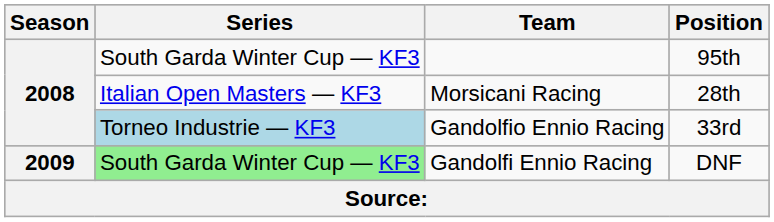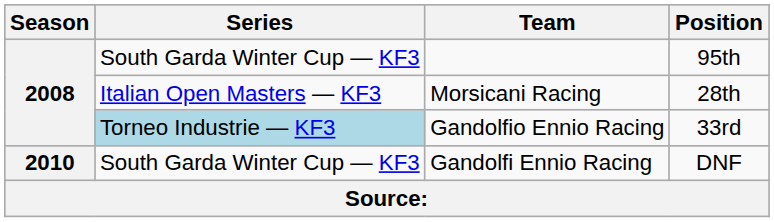 <table class="wikitable" style="font-size: 85%; text-align:center">
 <tr>
 <th>Season</th>
 <th>Series</th>
 <th>Team</th>
 <th>Position</th>
 </tr>
 <tr>
 <th rowspan="3">2008</th>
 <td align="left">South Garda Winter Cup — <a href='#'>KF3</a></td>
 <td></td>
 <td>95th</td>
 </tr>
 <tr>
 <td align="left"><a href='#'>Italian Open Masters</a> — <a href='#'>KF3</a></td>
 <td align="left">Morsicani Racing</td>
 <td>28th</td>
 </tr>
 <tr>
 <td align="left" style="background: lightblue;">Torneo Industrie — <a href='#'>KF3</a></td>
 <td align="left">Gandolfio Ennio Racing</td>
 <td>33rd</td>
 </tr>
 <tr>
-<th>2009</th>
-<td align="left" style="background: lightgreen;">South Garda Winter Cup — <a href='#'>KF3</a></td>
+<th>2010</th>
+<td align="left">South Garda Winter Cup — <a href='#'>KF3</a></td>
 <td align="left">Gandolfi Ennio Racing</td>
 <td>DNF</td>
 </tr>
 <tr>
 <th colspan="4">Source:</th>
 </tr>
 </table>
